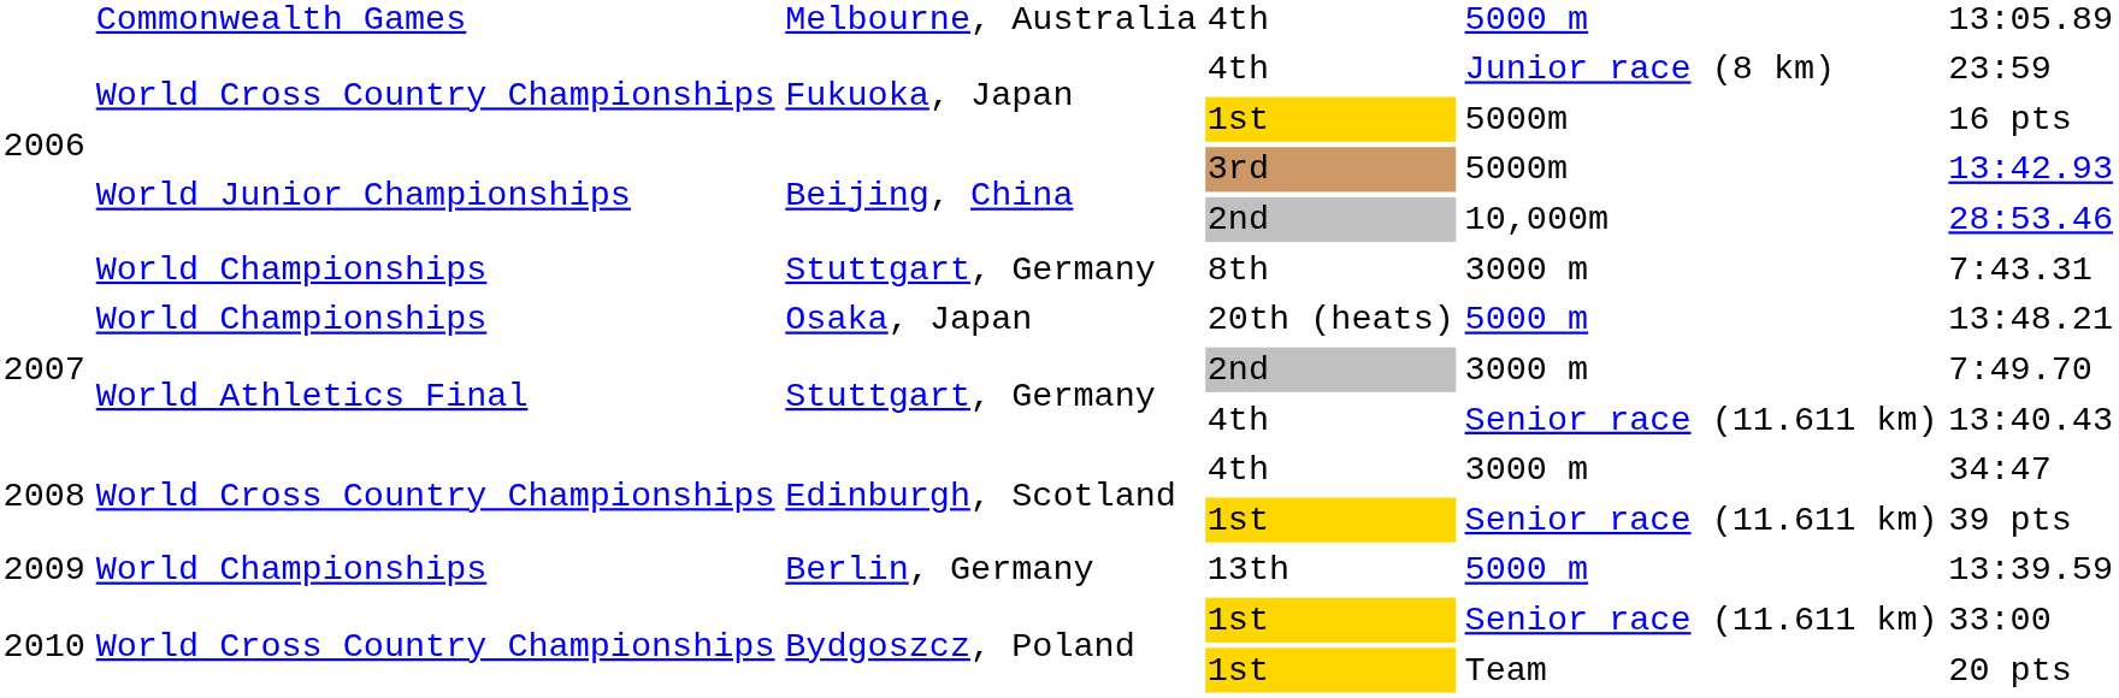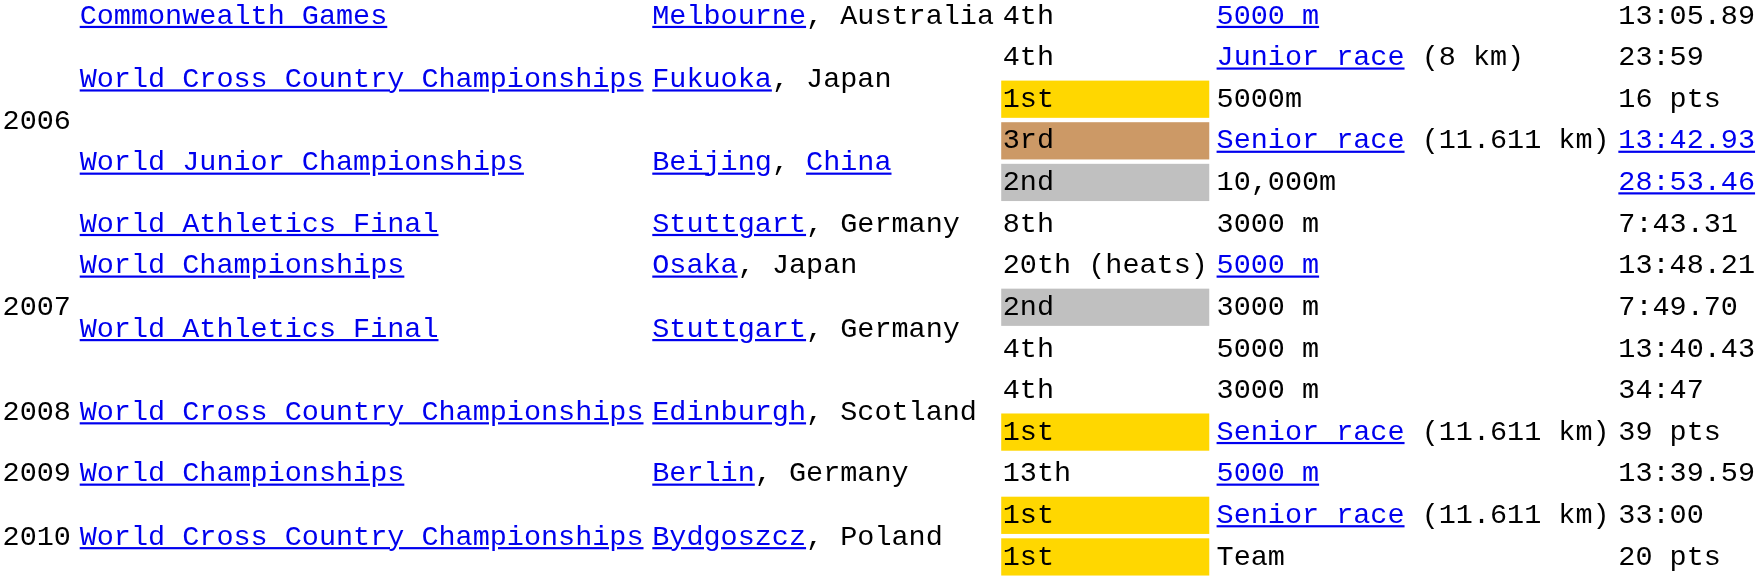 <table>
 <tr>
 <td rowspan=6>2006</td>
 <td><a href='#'>Commonwealth Games</a></td>
 <td><a href='#'>Melbourne</a>, Australia</td>
 <td>4th</td>
 <td><a href='#'>5000 m</a></td>
 <td>13:05.89</td>
 </tr>
 <tr>
 <td rowspan=2><a href='#'>World Cross Country Championships</a></td>
 <td rowspan=2><a href='#'>Fukuoka</a>, Japan</td>
 <td>4th</td>
 <td><a href='#'>Junior race</a> (8 km)</td>
 <td>23:59</td>
 </tr>
 <tr>
 <td bgcolor=gold>1st</td>
 <td>5000m</td>
 <td>16 pts</td>
 </tr>
 <tr>
 <td rowspan=2><a href='#'>World Junior Championships</a></td>
 <td rowspan=2><a href='#'>Beijing</a>, <a href='#'>China</a></td>
 <td bgcolor="cc9966">3rd</td>
-<td>5000m</td>
+<td><a href='#'>Senior race</a> (11.611 km)</td>
 <td><a href='#'>13:42.93</a></td>
 </tr>
 <tr>
 <td bgcolor=silver>2nd</td>
 <td>10,000m</td>
 <td><a href='#'>28:53.46</a> </td>
 </tr>
 <tr>
-<td><a href='#'>World Championships</a></td>
+<td><a href='#'>World Athletics Final</a></td>
 <td><a href='#'>Stuttgart</a>, Germany</td>
 <td>8th</td>
 <td>3000 m</td>
 <td>7:43.31</td>
 </tr>
 <tr>
 <td rowspan=3>2007</td>
 <td><a href='#'>World Championships</a></td>
 <td><a href='#'>Osaka</a>, Japan</td>
 <td>20th (heats)</td>
 <td><a href='#'>5000 m</a></td>
 <td>13:48.21</td>
 </tr>
 <tr>
 <td rowspan=2><a href='#'>World Athletics Final</a></td>
 <td rowspan=2><a href='#'>Stuttgart</a>, Germany</td>
 <td bgcolor="silver">2nd</td>
 <td>3000 m</td>
 <td>7:49.70</td>
 </tr>
 <tr>
 <td>4th</td>
-<td><a href='#'>Senior race</a> (11.611 km)</td>
+<td>5000 m</td>
 <td>13:40.43</td>
 </tr>
 <tr>
 <td rowspan=2>2008</td>
 <td rowspan=2><a href='#'>World Cross Country Championships</a></td>
 <td rowspan=2><a href='#'>Edinburgh</a>, Scotland</td>
 <td>4th</td>
 <td>3000 m</td>
 <td>34:47</td>
 </tr>
 <tr>
 <td bgcolor="gold">1st</td>
 <td><a href='#'>Senior race</a> (11.611 km)</td>
 <td>39 pts</td>
 </tr>
 <tr>
 <td>2009</td>
 <td><a href='#'>World Championships</a></td>
 <td><a href='#'>Berlin</a>, Germany</td>
 <td>13th</td>
 <td><a href='#'>5000 m</a></td>
 <td>13:39.59</td>
 </tr>
 <tr>
 <td rowspan=2>2010</td>
 <td rowspan=2><a href='#'>World Cross Country Championships</a></td>
 <td rowspan=2><a href='#'>Bydgoszcz</a>, Poland</td>
 <td bgcolor="gold">1st</td>
 <td><a href='#'>Senior race</a> (11.611 km)</td>
 <td>33:00</td>
 </tr>
 <tr>
 <td bgcolor="gold">1st</td>
 <td>Team</td>
 <td>20 pts</td>
 </tr>
 </table>
